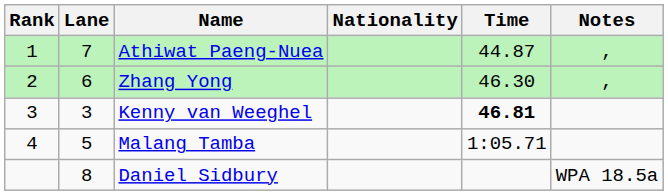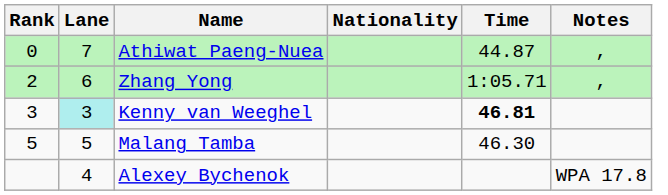 <table class="wikitable sortable" style="text-align:center">
 <tr>
 <th>Rank</th>
 <th>Lane</th>
 <th>Name</th>
 <th>Nationality</th>
 <th>Time</th>
 <th>Notes</th>
 </tr>
 <tr bgcolor=bbf3bb>
-<td>1</td>
+<td>0</td>
 <td>7</td>
 <td align="left"><a href='#'>Athiwat Paeng-Nuea</a></td>
 <td align="left"></td>
 <td>44.87</td>
 <td>, </td>
 </tr>
 <tr bgcolor=bbf3bb>
 <td>2</td>
 <td>6</td>
 <td align="left"><a href='#'>Zhang Yong</a></td>
 <td align="left"></td>
-<td>46.30</td>
+<td>1:05.71</td>
 <td>, </td>
 </tr>
 <tr>
 <td>3</td>
-<td>3</td>
+<td style="background: paleturquoise;">3</td>
 <td align="left"><a href='#'>Kenny van Weeghel</a></td>
 <td align="left"></td>
 <td><strong>46.81</strong></td>
 <td></td>
 </tr>
 <tr>
-<td>4</td>
+<td>5</td>
 <td>5</td>
 <td align="left"><a href='#'>Malang Tamba</a></td>
 <td align="left"></td>
-<td>1:05.71</td>
+<td>46.30</td>
 <td></td>
 </tr>
 <tr>
 <td></td>
-<td>8</td>
-<td align="left"><a href='#'>Daniel Sidbury</a></td>
+<td>4</td>
+<td align="left"><a href='#'>Alexey Bychenok</a></td>
 <td align="left"></td>
 <td></td>
-<td>WPA 18.5a</td>
+<td>WPA 17.8</td>
 </tr>
 </table>
